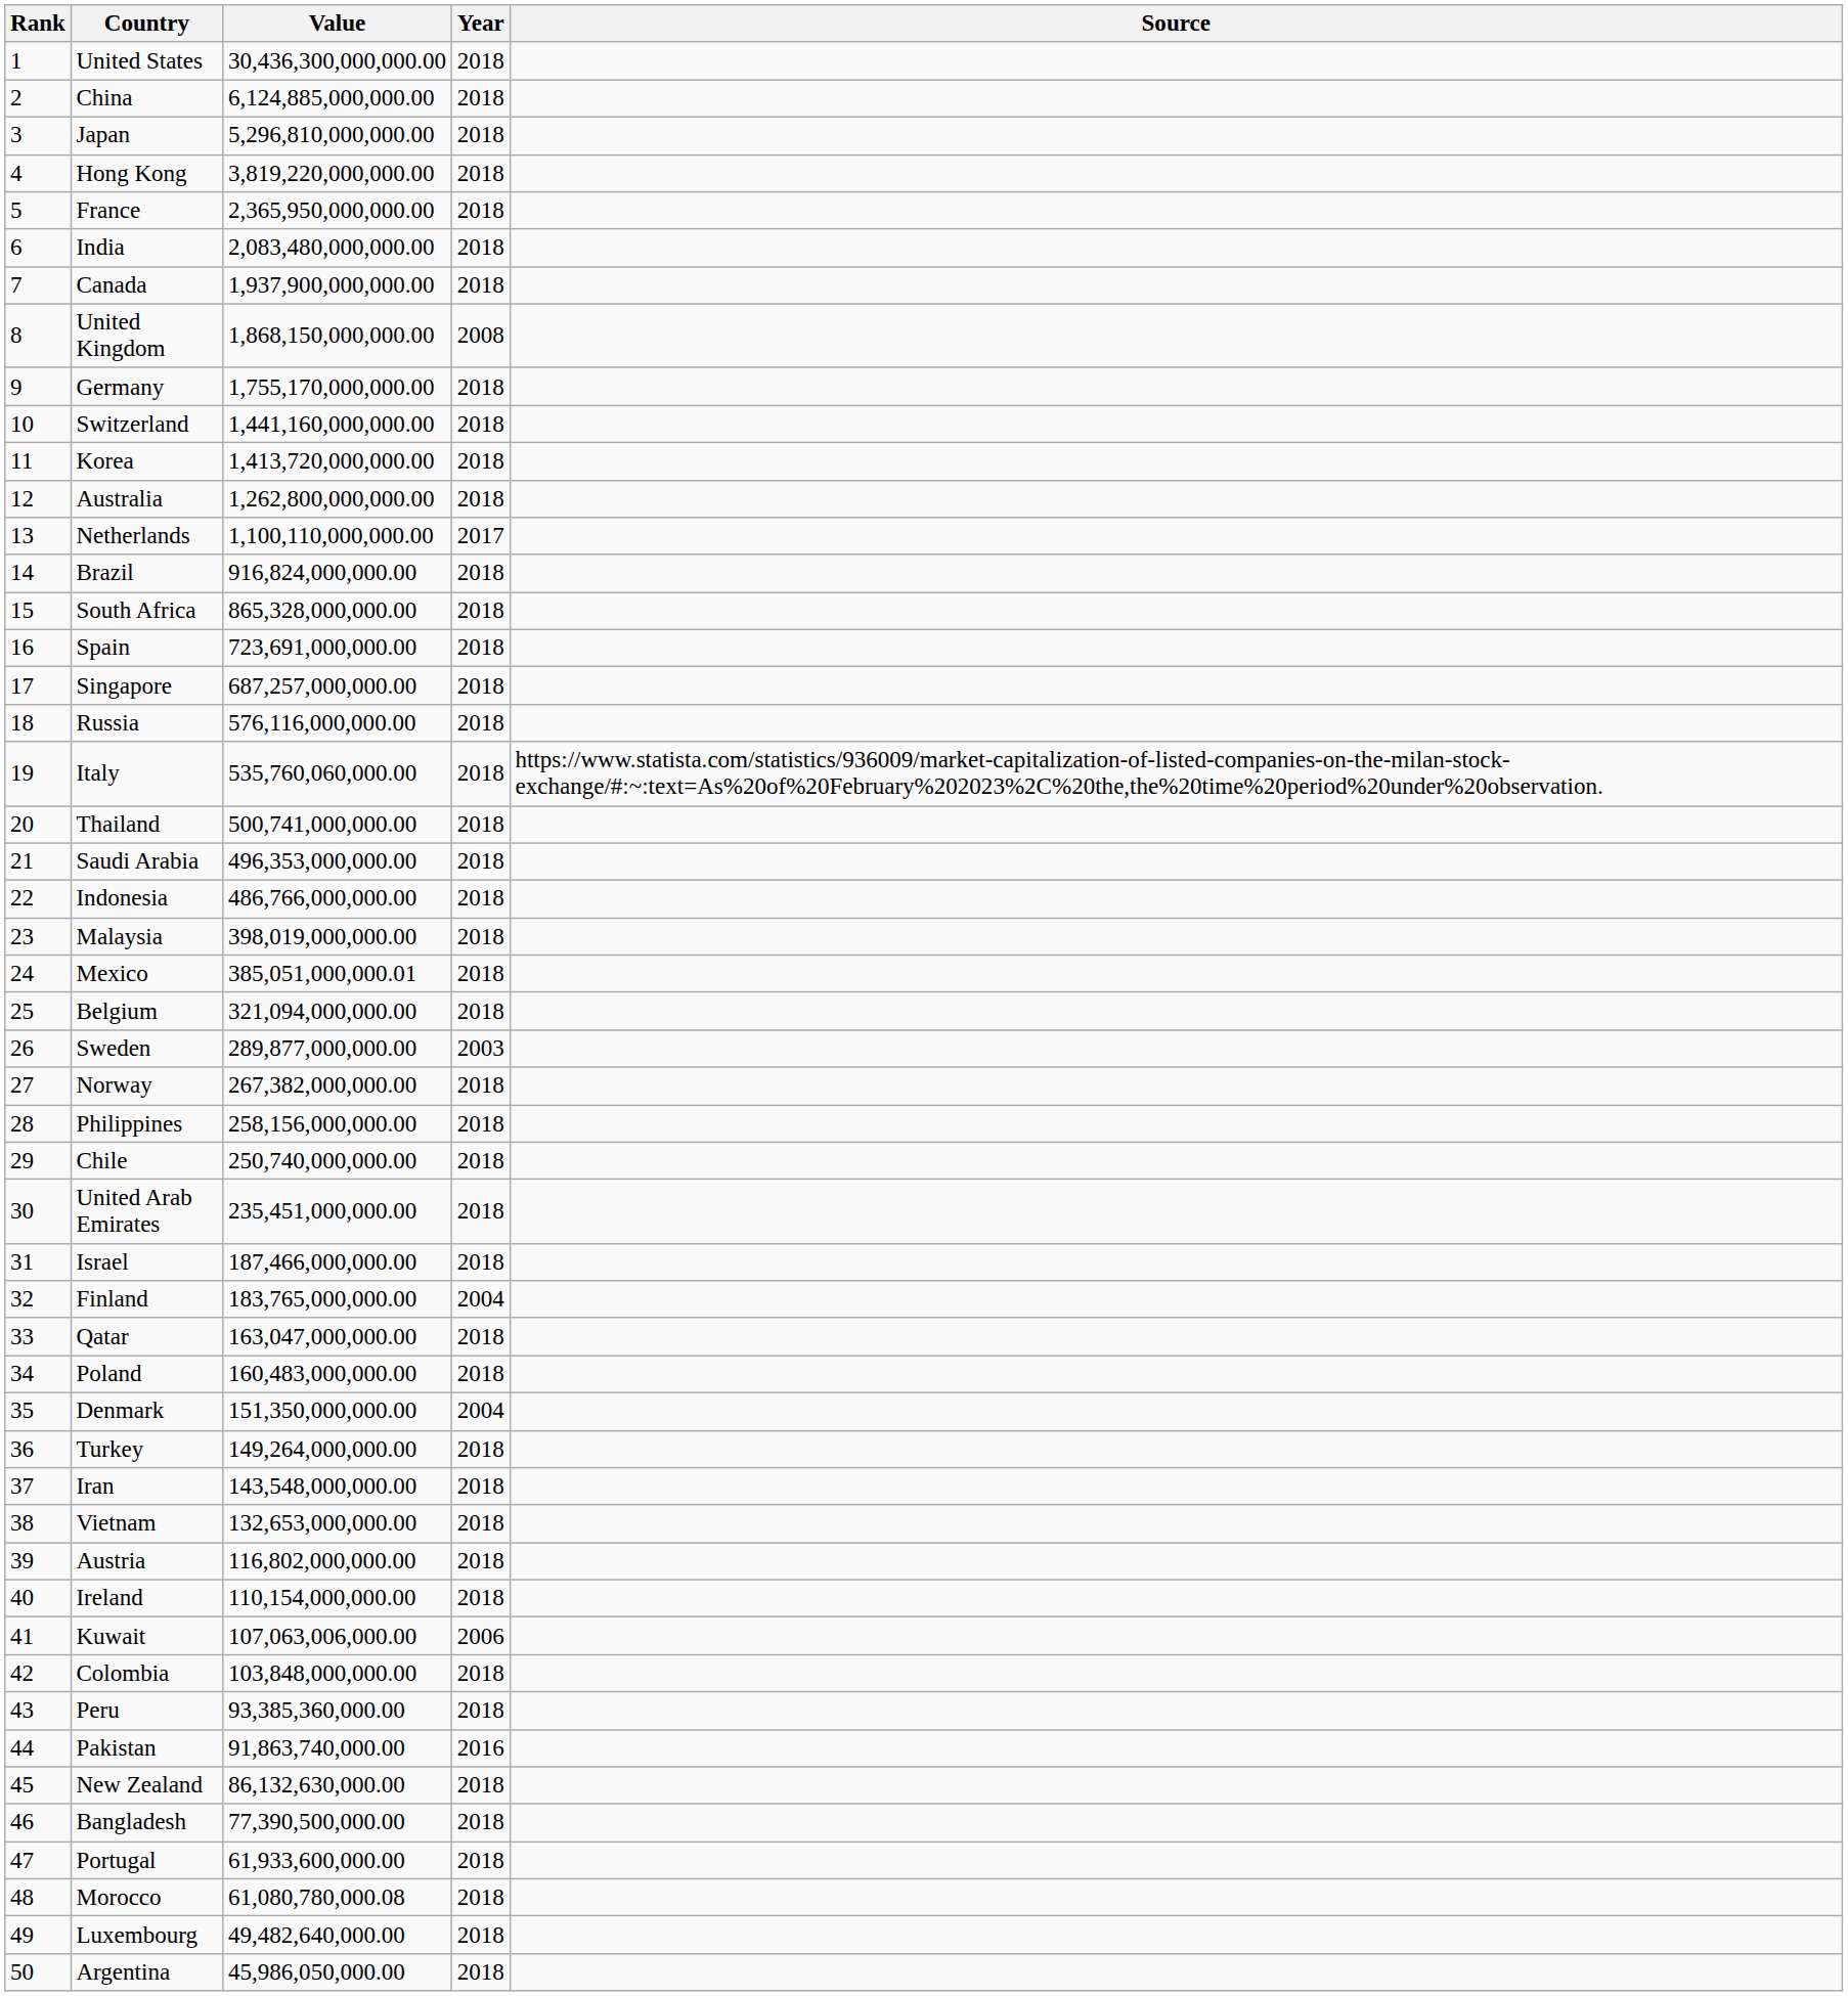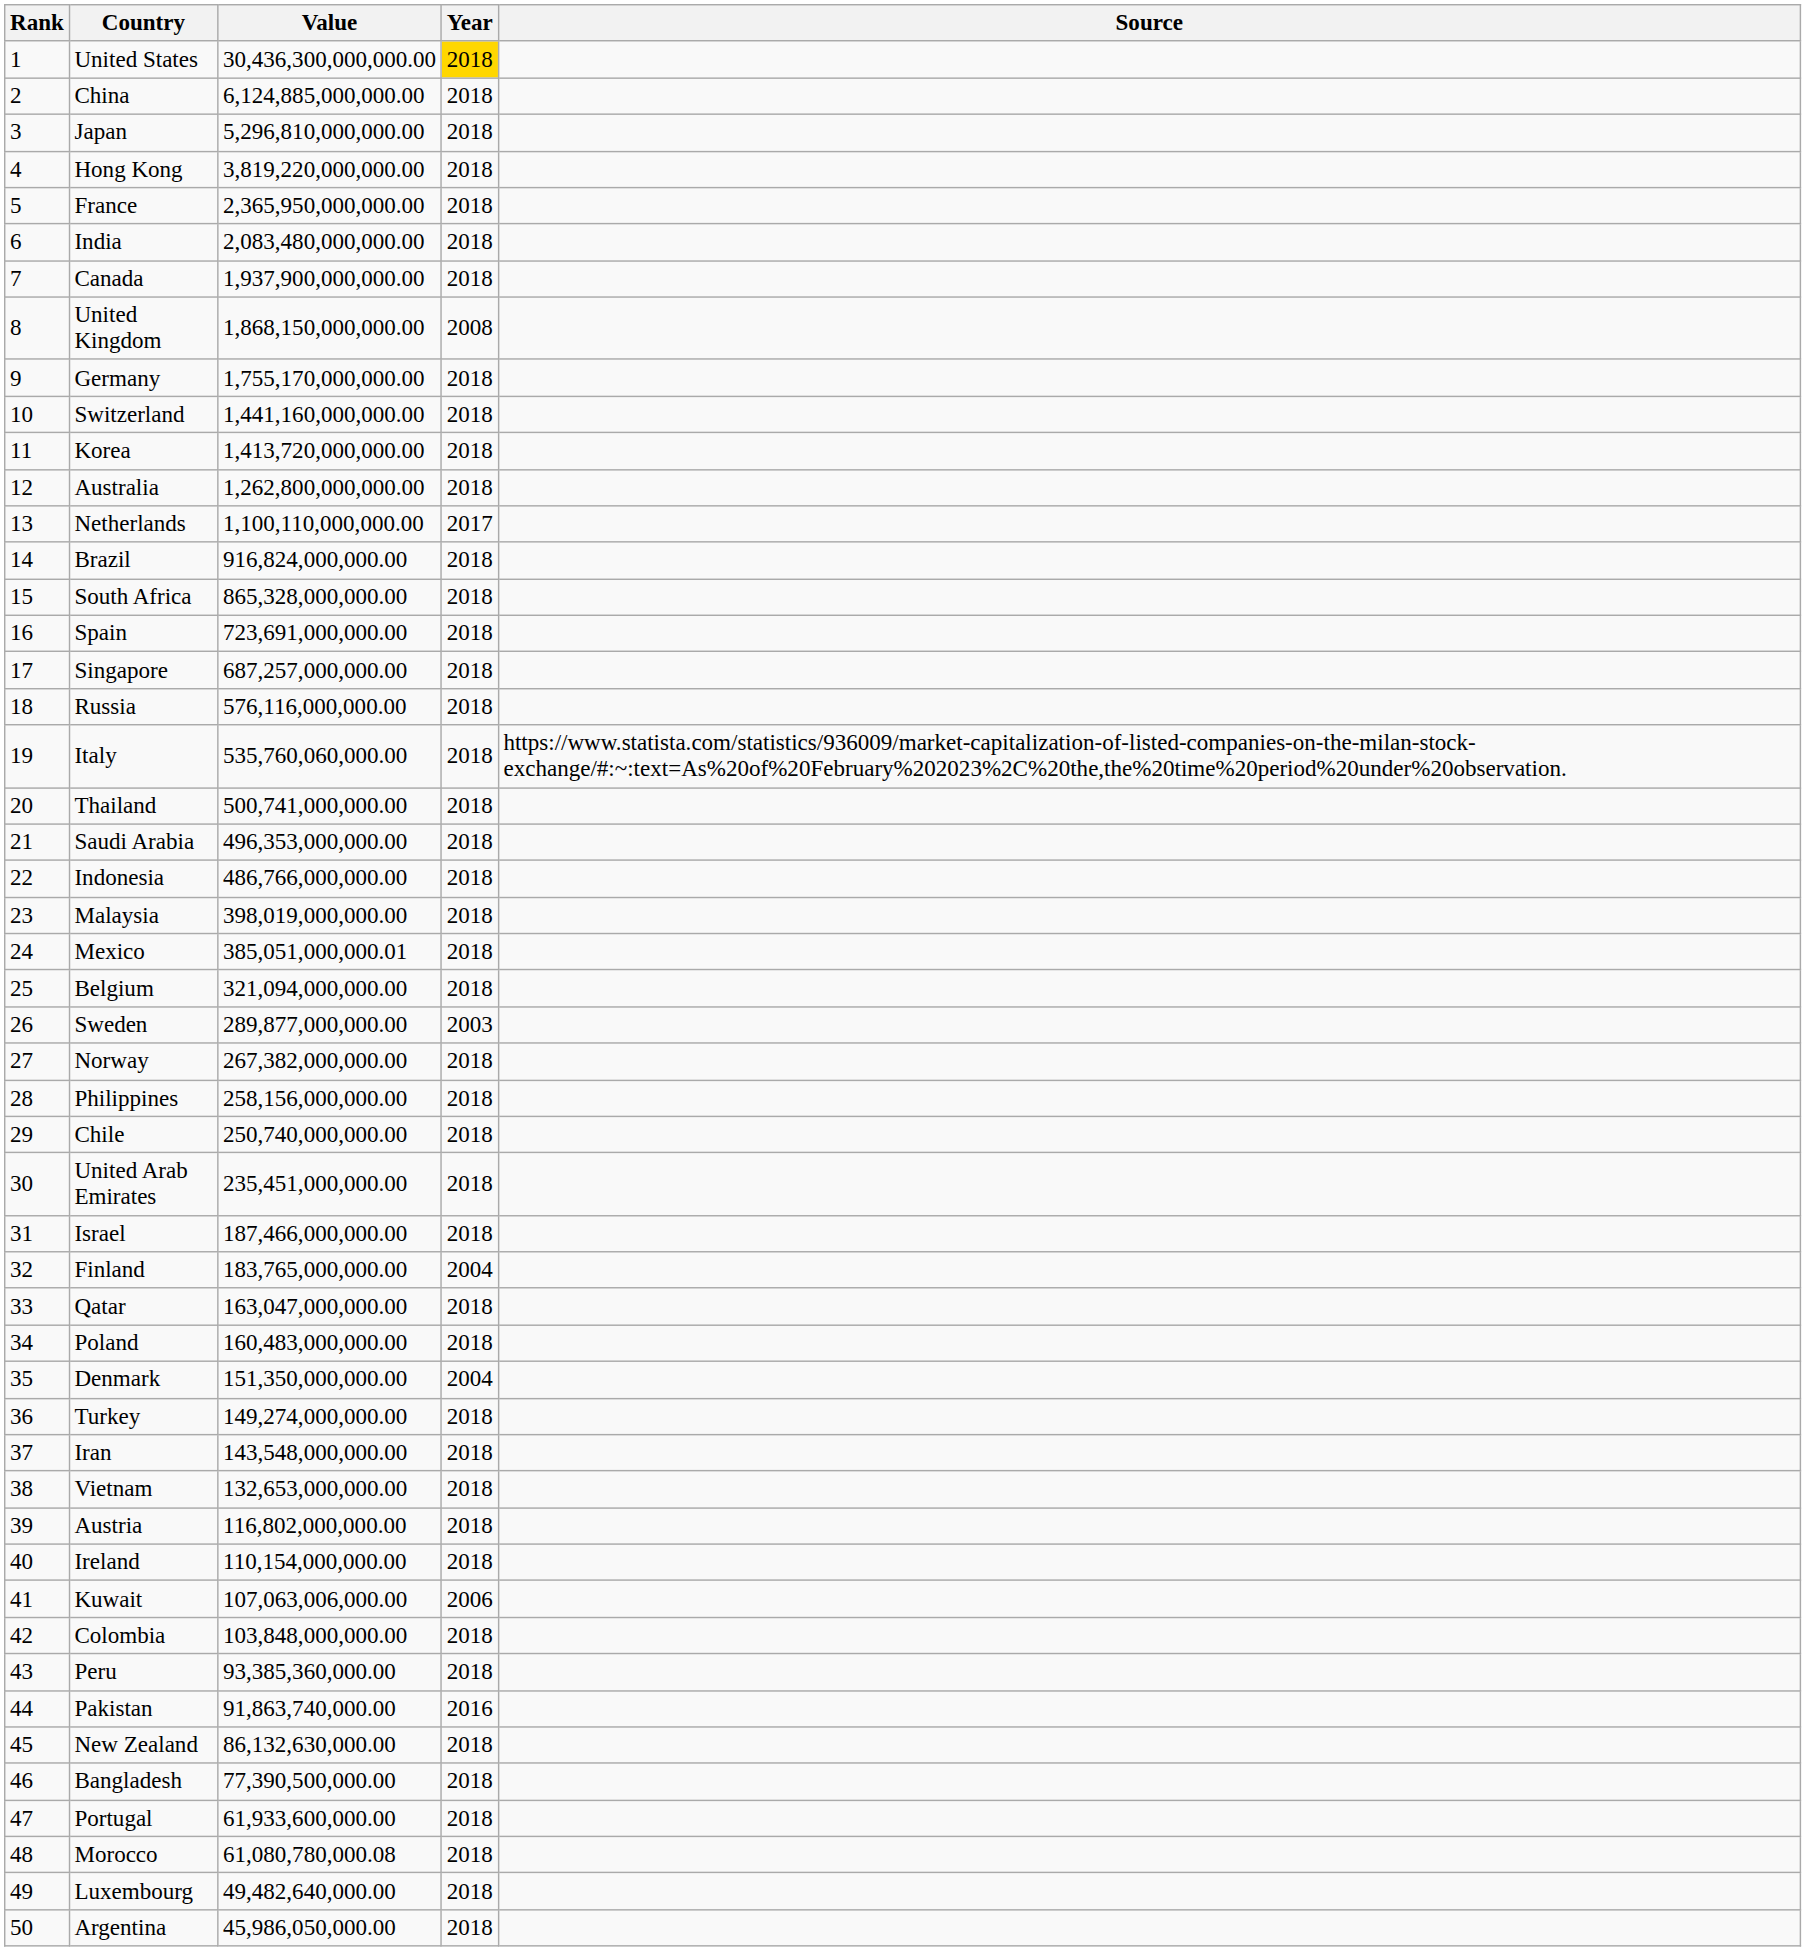 <table class="wikitable">
 <tr>
 <th>Rank</th>
 <th>Country</th>
 <th>Value</th>
 <th>Year</th>
 <th>Source</th>
 </tr>
 <tr>
 <td>1</td>
 <td>United States</td>
 <td>30,436,300,000,000.00</td>
-<td>2018</td>
+<td style="background: gold;">2018</td>
 <td></td>
 </tr>
 <tr>
 <td>2</td>
 <td>China</td>
 <td>6,124,885,000,000.00</td>
 <td>2018</td>
 <td></td>
 </tr>
 <tr>
 <td>3</td>
 <td>Japan</td>
 <td>5,296,810,000,000.00</td>
 <td>2018</td>
 <td></td>
 </tr>
 <tr>
 <td>4</td>
 <td>Hong Kong</td>
 <td>3,819,220,000,000.00</td>
 <td>2018</td>
 <td></td>
 </tr>
 <tr>
 <td>5</td>
 <td>France</td>
 <td>2,365,950,000,000.00</td>
 <td>2018</td>
 <td></td>
 </tr>
 <tr>
 <td>6</td>
 <td>India</td>
 <td>2,083,480,000,000.00</td>
 <td>2018</td>
 <td></td>
 </tr>
 <tr>
 <td>7</td>
 <td>Canada</td>
 <td>1,937,900,000,000.00</td>
 <td>2018</td>
 <td></td>
 </tr>
 <tr>
 <td>8</td>
 <td>United Kingdom</td>
 <td>1,868,150,000,000.00</td>
 <td>2008</td>
 <td></td>
 </tr>
 <tr>
 <td>9</td>
 <td>Germany</td>
 <td>1,755,170,000,000.00</td>
 <td>2018</td>
 <td></td>
 </tr>
 <tr>
 <td>10</td>
 <td>Switzerland</td>
 <td>1,441,160,000,000.00</td>
 <td>2018</td>
 <td></td>
 </tr>
 <tr>
 <td>11</td>
 <td>Korea</td>
 <td>1,413,720,000,000.00</td>
 <td>2018</td>
 <td></td>
 </tr>
 <tr>
 <td>12</td>
 <td>Australia</td>
 <td>1,262,800,000,000.00</td>
 <td>2018</td>
 <td></td>
 </tr>
 <tr>
 <td>13</td>
 <td>Netherlands</td>
 <td>1,100,110,000,000.00</td>
 <td>2017</td>
 <td></td>
 </tr>
 <tr>
 <td>14</td>
 <td>Brazil</td>
 <td>916,824,000,000.00</td>
 <td>2018</td>
 <td></td>
 </tr>
 <tr>
 <td>15</td>
 <td>South Africa</td>
 <td>865,328,000,000.00</td>
 <td>2018</td>
 <td></td>
 </tr>
 <tr>
 <td>16</td>
 <td>Spain</td>
 <td>723,691,000,000.00</td>
 <td>2018</td>
 <td></td>
 </tr>
 <tr>
 <td>17</td>
 <td>Singapore</td>
 <td>687,257,000,000.00</td>
 <td>2018</td>
 <td></td>
 </tr>
 <tr>
 <td>18</td>
 <td>Russia</td>
 <td>576,116,000,000.00</td>
 <td>2018</td>
 <td></td>
 </tr>
 <tr>
 <td>19</td>
 <td>Italy</td>
 <td>535,760,060,000.00</td>
 <td>2018</td>
 <td> https://www.statista.com/statistics/936009/market-capitalization-of-listed-companies-on-the-milan-stock-exchange/#:~:text=As%20of%20February%202023%2C%20the,the%20time%20period%20under%20observation.</td>
 </tr>
 <tr>
 <td>20</td>
 <td>Thailand</td>
 <td>500,741,000,000.00</td>
 <td>2018</td>
 <td></td>
 </tr>
 <tr>
 <td>21</td>
 <td>Saudi Arabia</td>
 <td>496,353,000,000.00</td>
 <td>2018</td>
 <td></td>
 </tr>
 <tr>
 <td>22</td>
 <td>Indonesia</td>
 <td>486,766,000,000.00</td>
 <td>2018</td>
 <td></td>
 </tr>
 <tr>
 <td>23</td>
 <td>Malaysia</td>
 <td>398,019,000,000.00</td>
 <td>2018</td>
 <td></td>
 </tr>
 <tr>
 <td>24</td>
 <td>Mexico</td>
 <td>385,051,000,000.01</td>
 <td>2018</td>
 <td></td>
 </tr>
 <tr>
 <td>25</td>
 <td>Belgium</td>
 <td>321,094,000,000.00</td>
 <td>2018</td>
 <td></td>
 </tr>
 <tr>
 <td>26</td>
 <td>Sweden</td>
 <td>289,877,000,000.00</td>
 <td>2003</td>
 <td></td>
 </tr>
 <tr>
 <td>27</td>
 <td>Norway</td>
 <td>267,382,000,000.00</td>
 <td>2018</td>
 <td></td>
 </tr>
 <tr>
 <td>28</td>
 <td>Philippines</td>
 <td>258,156,000,000.00</td>
 <td>2018</td>
 <td></td>
 </tr>
 <tr>
 <td>29</td>
 <td>Chile</td>
 <td>250,740,000,000.00</td>
 <td>2018</td>
 <td></td>
 </tr>
 <tr>
 <td>30</td>
 <td>United Arab Emirates</td>
 <td>235,451,000,000.00</td>
 <td>2018</td>
 <td></td>
 </tr>
 <tr>
 <td>31</td>
 <td>Israel</td>
 <td>187,466,000,000.00</td>
 <td>2018</td>
 <td></td>
 </tr>
 <tr>
 <td>32</td>
 <td>Finland</td>
 <td>183,765,000,000.00</td>
 <td>2004</td>
 <td></td>
 </tr>
 <tr>
 <td>33</td>
 <td>Qatar</td>
 <td>163,047,000,000.00</td>
 <td>2018</td>
 <td></td>
 </tr>
 <tr>
 <td>34</td>
 <td>Poland</td>
 <td>160,483,000,000.00</td>
 <td>2018</td>
 <td></td>
 </tr>
 <tr>
 <td>35</td>
 <td>Denmark</td>
 <td>151,350,000,000.00</td>
 <td>2004</td>
 <td></td>
 </tr>
 <tr>
 <td>36</td>
 <td>Turkey</td>
-<td>149,264,000,000.00</td>
+<td>149,274,000,000.00</td>
 <td>2018</td>
 <td></td>
 </tr>
 <tr>
 <td>37</td>
 <td>Iran</td>
 <td>143,548,000,000.00</td>
 <td>2018</td>
 <td></td>
 </tr>
 <tr>
 <td>38</td>
 <td>Vietnam</td>
 <td>132,653,000,000.00</td>
 <td>2018</td>
 <td></td>
 </tr>
 <tr>
 <td>39</td>
 <td>Austria</td>
 <td>116,802,000,000.00</td>
 <td>2018</td>
 <td></td>
 </tr>
 <tr>
 <td>40</td>
 <td>Ireland</td>
 <td>110,154,000,000.00</td>
 <td>2018</td>
 <td></td>
 </tr>
 <tr>
 <td>41</td>
 <td>Kuwait</td>
 <td>107,063,006,000.00</td>
 <td>2006</td>
 <td></td>
 </tr>
 <tr>
 <td>42</td>
 <td>Colombia</td>
 <td>103,848,000,000.00</td>
 <td>2018</td>
 <td></td>
 </tr>
 <tr>
 <td>43</td>
 <td>Peru</td>
 <td>93,385,360,000.00</td>
 <td>2018</td>
 <td></td>
 </tr>
 <tr>
 <td>44</td>
 <td>Pakistan</td>
 <td>91,863,740,000.00</td>
 <td>2016</td>
 <td></td>
 </tr>
 <tr>
 <td>45</td>
 <td>New Zealand</td>
 <td>86,132,630,000.00</td>
 <td>2018</td>
 <td></td>
 </tr>
 <tr>
 <td>46</td>
 <td>Bangladesh</td>
 <td>77,390,500,000.00</td>
 <td>2018</td>
 <td></td>
 </tr>
 <tr>
 <td>47</td>
 <td>Portugal</td>
 <td>61,933,600,000.00</td>
 <td>2018</td>
 <td></td>
 </tr>
 <tr>
 <td>48</td>
 <td>Morocco</td>
 <td>61,080,780,000.08</td>
 <td>2018</td>
 <td></td>
 </tr>
 <tr>
 <td>49</td>
 <td>Luxembourg</td>
 <td>49,482,640,000.00</td>
 <td>2018</td>
 <td></td>
 </tr>
 <tr>
 <td>50</td>
 <td>Argentina</td>
 <td>45,986,050,000.00</td>
 <td>2018</td>
 <td></td>
 </tr>
 </table>
